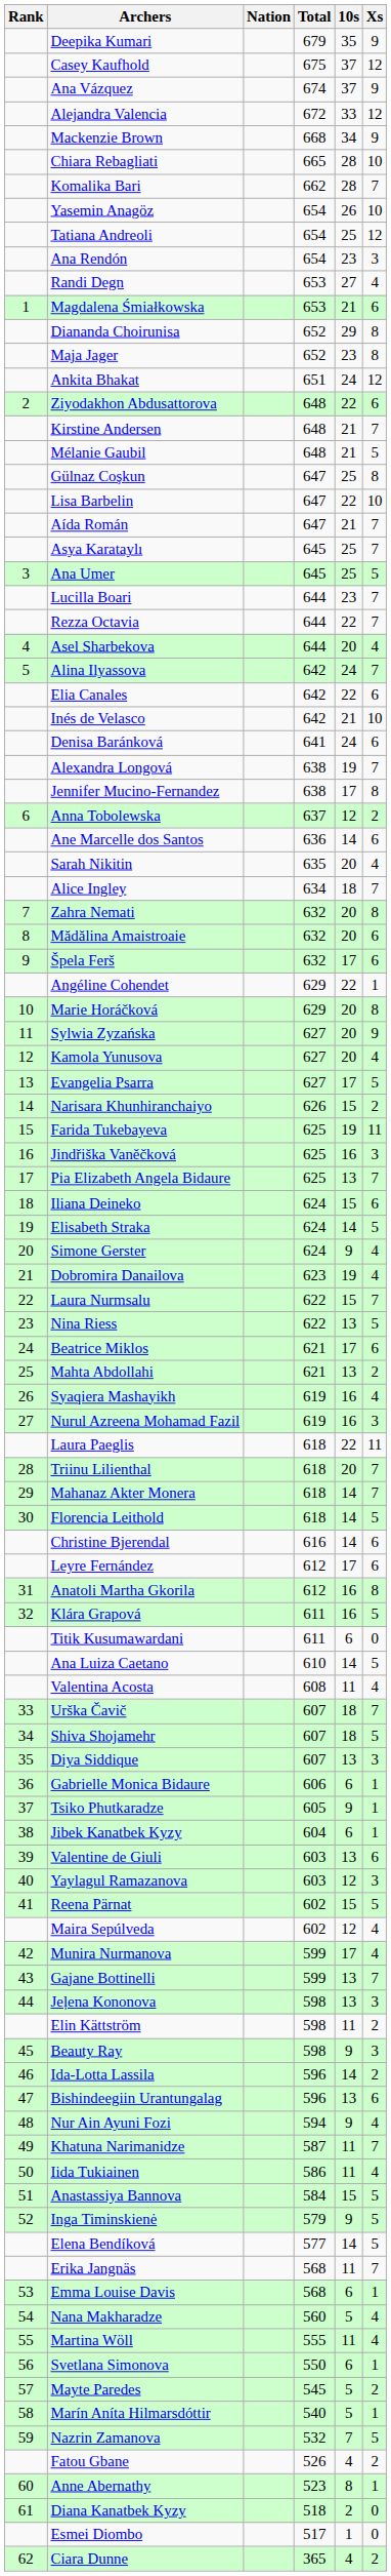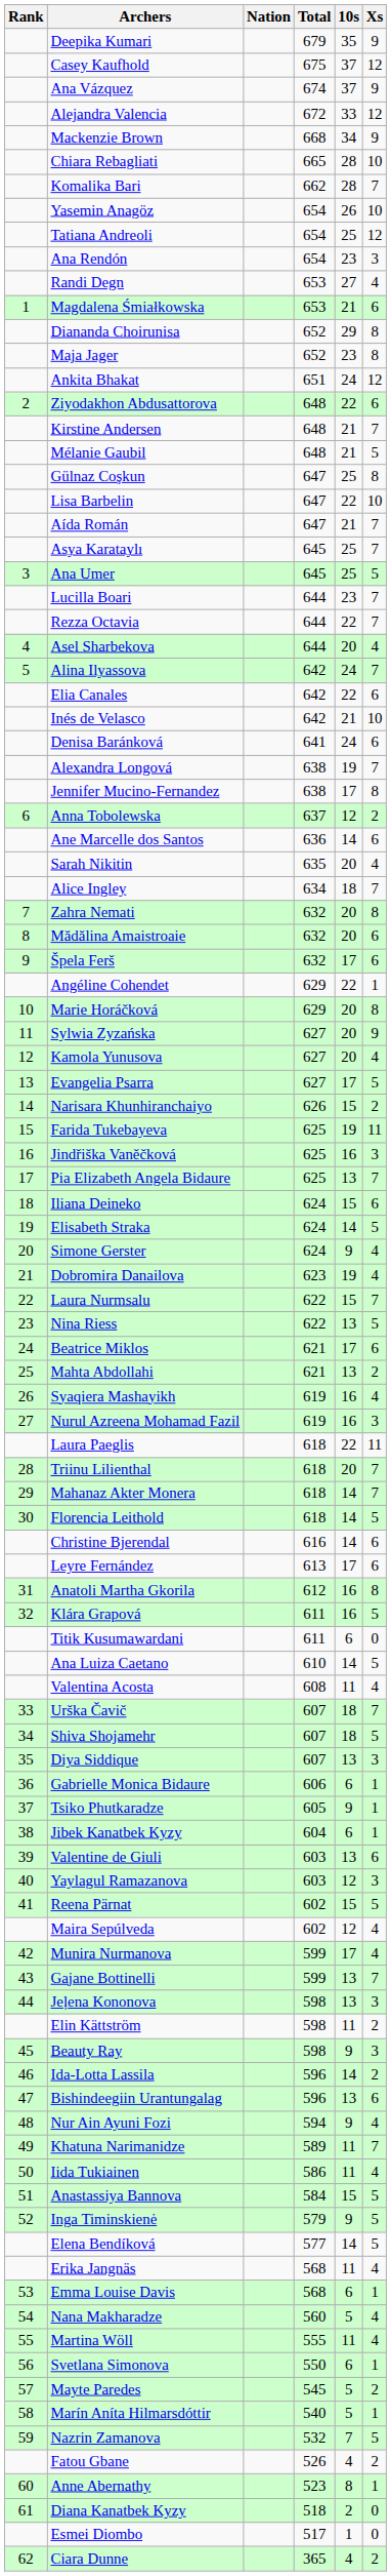 <table class="wikitable sortable mw-collapsible mw-collapsed" style="text-align:center">
 <tr>
 <th>Rank</th>
 <th>Archers</th>
 <th>Nation</th>
 <th>Total</th>
 <th>10s</th>
 <th>Xs</th>
 </tr>
 <tr>
 <td></td>
 <td align=left><a href='#'>Deepika Kumari</a></td>
 <td align=left></td>
 <td>679</td>
 <td>35</td>
 <td>9</td>
 </tr>
 <tr>
 <td></td>
 <td align=left><a href='#'>Casey Kaufhold</a></td>
 <td align=left></td>
 <td>675</td>
 <td>37</td>
 <td>12</td>
 </tr>
 <tr>
 <td></td>
 <td align=left><a href='#'>Ana Vázquez</a></td>
 <td align=left></td>
 <td>674</td>
 <td>37</td>
 <td>9</td>
 </tr>
 <tr>
 <td></td>
 <td align=left><a href='#'>Alejandra Valencia</a></td>
 <td align=left></td>
 <td>672</td>
 <td>33</td>
 <td>12</td>
 </tr>
 <tr>
 <td></td>
 <td align=left><a href='#'>Mackenzie Brown</a></td>
 <td align=left></td>
 <td>668</td>
 <td>34</td>
 <td>9</td>
 </tr>
 <tr>
 <td></td>
 <td align=left><a href='#'>Chiara Rebagliati</a></td>
 <td align=left></td>
 <td>665</td>
 <td>28</td>
 <td>10</td>
 </tr>
 <tr>
 <td></td>
 <td align=left><a href='#'>Komalika Bari</a></td>
 <td align=left></td>
 <td>662</td>
 <td>28</td>
 <td>7</td>
 </tr>
 <tr>
 <td></td>
 <td align=left><a href='#'>Yasemin Anagöz</a></td>
 <td align=left></td>
 <td>654</td>
 <td>26</td>
 <td>10</td>
 </tr>
 <tr>
 <td></td>
 <td align=left><a href='#'>Tatiana Andreoli</a></td>
 <td align=left></td>
 <td>654</td>
 <td>25</td>
 <td>12</td>
 </tr>
 <tr>
 <td></td>
 <td align=left><a href='#'>Ana Rendón</a></td>
 <td align=left></td>
 <td>654</td>
 <td>23</td>
 <td>3</td>
 </tr>
 <tr>
 <td></td>
 <td align=left><a href='#'>Randi Degn</a></td>
 <td align=left></td>
 <td>653</td>
 <td>27</td>
 <td>4</td>
 </tr>
 <tr bgcolor=ccffcc>
 <td>1</td>
 <td align=left><a href='#'>Magdalena Śmiałkowska</a></td>
 <td align=left></td>
 <td>653</td>
 <td>21</td>
 <td>6</td>
 </tr>
 <tr>
 <td></td>
 <td align=left><a href='#'>Diananda Choirunisa</a></td>
 <td align=left></td>
 <td>652</td>
 <td>29</td>
 <td>8</td>
 </tr>
 <tr>
 <td></td>
 <td align=left><a href='#'>Maja Jager</a></td>
 <td align=left></td>
 <td>652</td>
 <td>23</td>
 <td>8</td>
 </tr>
 <tr>
 <td></td>
 <td align=left><a href='#'>Ankita Bhakat</a></td>
 <td align=left></td>
 <td>651</td>
 <td>24</td>
 <td>12</td>
 </tr>
 <tr bgcolor=ccffcc>
 <td>2</td>
 <td align=left><a href='#'>Ziyodakhon Abdusattorova</a></td>
 <td align=left></td>
 <td>648</td>
 <td>22</td>
 <td>6</td>
 </tr>
 <tr>
 <td></td>
 <td align=left><a href='#'>Kirstine Andersen</a></td>
 <td align=left></td>
 <td>648</td>
 <td>21</td>
 <td>7</td>
 </tr>
 <tr>
 <td></td>
 <td align=left><a href='#'>Mélanie Gaubil</a></td>
 <td align=left></td>
 <td>648</td>
 <td>21</td>
 <td>5</td>
 </tr>
 <tr>
 <td></td>
 <td align=left><a href='#'>Gülnaz Coşkun</a></td>
 <td align=left></td>
 <td>647</td>
 <td>25</td>
 <td>8</td>
 </tr>
 <tr>
 <td></td>
 <td align=left><a href='#'>Lisa Barbelin</a></td>
 <td align=left></td>
 <td>647</td>
 <td>22</td>
 <td>10</td>
 </tr>
 <tr>
 <td></td>
 <td align=left><a href='#'>Aída Román</a></td>
 <td align=left></td>
 <td>647</td>
 <td>21</td>
 <td>7</td>
 </tr>
 <tr>
 <td></td>
 <td align=left><a href='#'>Asya Karataylı</a></td>
 <td align=left></td>
 <td>645</td>
 <td>25</td>
 <td>7</td>
 </tr>
 <tr bgcolor=ccffcc>
 <td>3</td>
 <td align=left><a href='#'>Ana Umer</a></td>
 <td align=left></td>
 <td>645</td>
 <td>25</td>
 <td>5</td>
 </tr>
 <tr>
 <td></td>
 <td align=left><a href='#'>Lucilla Boari</a></td>
 <td align=left></td>
 <td>644</td>
 <td>23</td>
 <td>7</td>
 </tr>
 <tr>
 <td></td>
 <td align=left><a href='#'>Rezza Octavia</a></td>
 <td align=left></td>
 <td>644</td>
 <td>22</td>
 <td>7</td>
 </tr>
 <tr bgcolor=ccffcc>
 <td>4</td>
 <td align=left><a href='#'>Asel Sharbekova</a></td>
 <td align=left></td>
 <td>644</td>
 <td>20</td>
 <td>4</td>
 </tr>
 <tr bgcolor=ccffcc>
 <td>5</td>
 <td align=left><a href='#'>Alina Ilyassova</a></td>
 <td align=left></td>
 <td>642</td>
 <td>24</td>
 <td>7</td>
 </tr>
 <tr>
 <td></td>
 <td align=left><a href='#'>Elia Canales</a></td>
 <td align=left></td>
 <td>642</td>
 <td>22</td>
 <td>6</td>
 </tr>
 <tr>
 <td></td>
 <td align=left><a href='#'>Inés de Velasco</a></td>
 <td align=left></td>
 <td>642</td>
 <td>21</td>
 <td>10</td>
 </tr>
 <tr>
 <td></td>
 <td align=left><a href='#'>Denisa Baránková</a></td>
 <td align=left></td>
 <td>641</td>
 <td>24</td>
 <td>6</td>
 </tr>
 <tr>
 <td></td>
 <td align=left><a href='#'>Alexandra Longová</a></td>
 <td align=left></td>
 <td>638</td>
 <td>19</td>
 <td>7</td>
 </tr>
 <tr>
 <td></td>
 <td align=left><a href='#'>Jennifer Mucino-Fernandez</a></td>
 <td align=left></td>
 <td>638</td>
 <td>17</td>
 <td>8</td>
 </tr>
 <tr bgcolor=ccffcc>
 <td>6</td>
 <td align=left><a href='#'>Anna Tobolewska</a></td>
 <td align=left></td>
 <td>637</td>
 <td>12</td>
 <td>2</td>
 </tr>
 <tr>
 <td></td>
 <td align=left><a href='#'>Ane Marcelle dos Santos</a></td>
 <td align=left></td>
 <td>636</td>
 <td>14</td>
 <td>6</td>
 </tr>
 <tr>
 <td></td>
 <td align=left><a href='#'>Sarah Nikitin</a></td>
 <td align=left></td>
 <td>635</td>
 <td>20</td>
 <td>4</td>
 </tr>
 <tr>
 <td></td>
 <td align=left><a href='#'>Alice Ingley</a></td>
 <td align=left></td>
 <td>634</td>
 <td>18</td>
 <td>7</td>
 </tr>
 <tr bgcolor=ccffcc>
 <td>7</td>
 <td align=left><a href='#'>Zahra Nemati</a></td>
 <td align=left></td>
 <td>632</td>
 <td>20</td>
 <td>8</td>
 </tr>
 <tr bgcolor=ccffcc>
 <td>8</td>
 <td align=left><a href='#'>Mădălina Amaistroaie</a></td>
 <td align=left></td>
 <td>632</td>
 <td>20</td>
 <td>6</td>
 </tr>
 <tr bgcolor=ccffcc>
 <td>9</td>
 <td align=left><a href='#'>Špela Ferš</a></td>
 <td align=left></td>
 <td>632</td>
 <td>17</td>
 <td>6</td>
 </tr>
 <tr>
 <td></td>
 <td align=left><a href='#'>Angéline Cohendet</a></td>
 <td align=left></td>
 <td>629</td>
 <td>22</td>
 <td>1</td>
 </tr>
 <tr bgcolor=ccffcc>
 <td>10</td>
 <td align=left><a href='#'>Marie Horáčková</a></td>
 <td align=left></td>
 <td>629</td>
 <td>20</td>
 <td>8</td>
 </tr>
 <tr bgcolor=ccffcc>
 <td>11</td>
 <td align=left><a href='#'>Sylwia Zyzańska</a></td>
 <td align=left></td>
 <td>627</td>
 <td>20</td>
 <td>9</td>
 </tr>
 <tr bgcolor=ccffcc>
 <td>12</td>
 <td align=left><a href='#'>Kamola Yunusova</a></td>
 <td align=left></td>
 <td>627</td>
 <td>20</td>
 <td>4</td>
 </tr>
 <tr bgcolor=ccffcc>
 <td>13</td>
 <td align=left><a href='#'>Evangelia Psarra</a></td>
 <td align=left></td>
 <td>627</td>
 <td>17</td>
 <td>5</td>
 </tr>
 <tr bgcolor=ccffcc>
 <td>14</td>
 <td align=left><a href='#'>Narisara Khunhiranchaiyo</a></td>
 <td align=left></td>
 <td>626</td>
 <td>15</td>
 <td>2</td>
 </tr>
 <tr bgcolor=ccffcc>
 <td>15</td>
 <td align=left><a href='#'>Farida Tukebayeva</a></td>
 <td align=left></td>
 <td>625</td>
 <td>19</td>
 <td>11</td>
 </tr>
 <tr bgcolor=ccffcc>
 <td>16</td>
 <td align=left><a href='#'>Jindřiška Vaněčková</a></td>
 <td align=left></td>
 <td>625</td>
 <td>16</td>
 <td>3</td>
 </tr>
 <tr bgcolor=ccffcc>
 <td>17</td>
 <td align=left><a href='#'>Pia Elizabeth Angela Bidaure</a></td>
 <td align=left></td>
 <td>625</td>
 <td>13</td>
 <td>7</td>
 </tr>
 <tr bgcolor=ccffcc>
 <td>18</td>
 <td align=left><a href='#'>Iliana Deineko</a></td>
 <td align=left></td>
 <td>624</td>
 <td>15</td>
 <td>6</td>
 </tr>
 <tr bgcolor=ccffcc>
 <td>19</td>
 <td align=left><a href='#'>Elisabeth Straka</a></td>
 <td align=left></td>
 <td>624</td>
 <td>14</td>
 <td>5</td>
 </tr>
 <tr bgcolor=ccffcc>
 <td>20</td>
 <td align=left><a href='#'>Simone Gerster</a></td>
 <td align=left></td>
 <td>624</td>
 <td>9</td>
 <td>4</td>
 </tr>
 <tr bgcolor=ccffcc>
 <td>21</td>
 <td align=left><a href='#'>Dobromira Danailova</a></td>
 <td align=left></td>
 <td>623</td>
 <td>19</td>
 <td>4</td>
 </tr>
 <tr bgcolor=ccffcc>
 <td>22</td>
 <td align=left><a href='#'>Laura Nurmsalu</a></td>
 <td align=left></td>
 <td>622</td>
 <td>15</td>
 <td>7</td>
 </tr>
 <tr bgcolor=ccffcc>
 <td>23</td>
 <td align=left><a href='#'>Nina Riess</a></td>
 <td align=left></td>
 <td>622</td>
 <td>13</td>
 <td>5</td>
 </tr>
 <tr bgcolor=ccffcc>
 <td>24</td>
 <td align=left><a href='#'>Beatrice Miklos</a></td>
 <td align=left></td>
 <td>621</td>
 <td>17</td>
 <td>6</td>
 </tr>
 <tr bgcolor=ccffcc>
 <td>25</td>
 <td align=left><a href='#'>Mahta Abdollahi</a></td>
 <td align=left></td>
 <td>621</td>
 <td>13</td>
 <td>2</td>
 </tr>
 <tr bgcolor=ccffcc>
 <td>26</td>
 <td align=left><a href='#'>Syaqiera Mashayikh</a></td>
 <td align=left></td>
 <td>619</td>
 <td>16</td>
 <td>4</td>
 </tr>
 <tr bgcolor=ccffcc>
 <td>27</td>
 <td align=left><a href='#'>Nurul Azreena Mohamad Fazil</a></td>
 <td align=left></td>
 <td>619</td>
 <td>16</td>
 <td>3</td>
 </tr>
 <tr>
 <td></td>
 <td align=left><a href='#'>Laura Paeglis</a></td>
 <td align=left></td>
 <td>618</td>
 <td>22</td>
 <td>11</td>
 </tr>
 <tr bgcolor=ccffcc>
 <td>28</td>
 <td align=left><a href='#'>Triinu Lilienthal</a></td>
 <td align=left></td>
 <td>618</td>
 <td>20</td>
 <td>7</td>
 </tr>
 <tr bgcolor=ccffcc>
 <td>29</td>
 <td align=left><a href='#'>Mahanaz Akter Monera</a></td>
 <td align=left></td>
 <td>618</td>
 <td>14</td>
 <td>7</td>
 </tr>
 <tr bgcolor=ccffcc>
 <td>30</td>
 <td align=left><a href='#'>Florencia Leithold</a></td>
 <td align=left></td>
 <td>618</td>
 <td>14</td>
 <td>5</td>
 </tr>
 <tr>
 <td></td>
 <td align=left><a href='#'>Christine Bjerendal</a></td>
 <td align=left></td>
 <td>616</td>
 <td>14</td>
 <td>6</td>
 </tr>
 <tr>
 <td></td>
 <td align=left><a href='#'>Leyre Fernández</a></td>
 <td align=left></td>
-<td>612</td>
+<td>613</td>
 <td>17</td>
 <td>6</td>
 </tr>
 <tr bgcolor=ccffcc>
 <td>31</td>
 <td align=left><a href='#'>Anatoli Martha Gkorila</a></td>
 <td align=left></td>
 <td>612</td>
 <td>16</td>
 <td>8</td>
 </tr>
 <tr bgcolor=ccffcc>
 <td>32</td>
 <td align=left><a href='#'>Klára Grapová</a></td>
 <td align=left></td>
 <td>611</td>
 <td>16</td>
 <td>5</td>
 </tr>
 <tr>
 <td></td>
 <td align=left><a href='#'>Titik Kusumawardani</a></td>
 <td align=left></td>
 <td>611</td>
 <td>6</td>
 <td>0</td>
 </tr>
 <tr>
 <td></td>
 <td align=left><a href='#'>Ana Luiza Caetano</a></td>
 <td align=left></td>
 <td>610</td>
 <td>14</td>
 <td>5</td>
 </tr>
 <tr>
 <td></td>
 <td align=left><a href='#'>Valentina Acosta</a></td>
 <td align=left></td>
 <td>608</td>
 <td>11</td>
 <td>4</td>
 </tr>
 <tr bgcolor=ccffcc>
 <td>33</td>
 <td align=left><a href='#'>Urška Čavič</a></td>
 <td align=left></td>
 <td>607</td>
 <td>18</td>
 <td>7</td>
 </tr>
 <tr bgcolor=ccffcc>
 <td>34</td>
 <td align=left><a href='#'>Shiva Shojamehr</a></td>
 <td align=left></td>
 <td>607</td>
 <td>18</td>
 <td>5</td>
 </tr>
 <tr bgcolor=ccffcc>
 <td>35</td>
 <td align=left><a href='#'>Diya Siddique</a></td>
 <td align=left></td>
 <td>607</td>
 <td>13</td>
 <td>3</td>
 </tr>
 <tr bgcolor=ccffcc>
 <td>36</td>
 <td align=left><a href='#'>Gabrielle Monica Bidaure</a></td>
 <td align=left></td>
 <td>606</td>
 <td>6</td>
 <td>1</td>
 </tr>
 <tr bgcolor=ccffcc>
 <td>37</td>
 <td align=left><a href='#'>Tsiko Phutkaradze</a></td>
 <td align=left></td>
 <td>605</td>
 <td>9</td>
 <td>1</td>
 </tr>
 <tr bgcolor=ccffcc>
 <td>38</td>
 <td align=left><a href='#'>Jibek Kanatbek Kyzy</a></td>
 <td align=left></td>
 <td>604</td>
 <td>6</td>
 <td>1</td>
 </tr>
 <tr bgcolor=ccffcc>
 <td>39</td>
 <td align=left><a href='#'>Valentine de Giuli</a></td>
 <td align=left></td>
 <td>603</td>
 <td>13</td>
 <td>6</td>
 </tr>
 <tr bgcolor=ccffcc>
 <td>40</td>
 <td align=left><a href='#'>Yaylagul Ramazanova</a></td>
 <td align=left></td>
 <td>603</td>
 <td>12</td>
 <td>3</td>
 </tr>
 <tr bgcolor=ccffcc>
 <td>41</td>
 <td align=left><a href='#'>Reena Pärnat</a></td>
 <td align=left></td>
 <td>602</td>
 <td>15</td>
 <td>5</td>
 </tr>
 <tr>
 <td></td>
 <td align=left><a href='#'>Maira Sepúlveda</a></td>
 <td align=left></td>
 <td>602</td>
 <td>12</td>
 <td>4</td>
 </tr>
 <tr bgcolor=ccffcc>
 <td>42</td>
 <td align=left><a href='#'>Munira Nurmanova</a></td>
 <td align=left></td>
 <td>599</td>
 <td>17</td>
 <td>4</td>
 </tr>
 <tr bgcolor=ccffcc>
 <td>43</td>
 <td align=left><a href='#'>Gajane Bottinelli</a></td>
 <td align=left></td>
 <td>599</td>
 <td>13</td>
 <td>7</td>
 </tr>
 <tr bgcolor=ccffcc>
 <td>44</td>
 <td align=left><a href='#'>Jeļena Kononova</a></td>
 <td align=left></td>
 <td>598</td>
 <td>13</td>
 <td>3</td>
 </tr>
 <tr>
 <td></td>
 <td align=left><a href='#'>Elin Kättström</a></td>
 <td align=left></td>
 <td>598</td>
 <td>11</td>
 <td>2</td>
 </tr>
 <tr bgcolor=ccffcc>
 <td>45</td>
 <td align=left><a href='#'>Beauty Ray</a></td>
 <td align=left></td>
 <td>598</td>
 <td>9</td>
 <td>3</td>
 </tr>
 <tr bgcolor=ccffcc>
 <td>46</td>
 <td align=left><a href='#'>Ida-Lotta Lassila</a></td>
 <td align=left></td>
 <td>596</td>
 <td>14</td>
 <td>2</td>
 </tr>
 <tr bgcolor=ccffcc>
 <td>47</td>
 <td align=left><a href='#'>Bishindeegiin Urantungalag</a></td>
 <td align=left></td>
 <td>596</td>
 <td>13</td>
 <td>6</td>
 </tr>
 <tr bgcolor=ccffcc>
 <td>48</td>
 <td align=left><a href='#'>Nur Ain Ayuni Fozi</a></td>
 <td align=left></td>
 <td>594</td>
 <td>9</td>
 <td>4</td>
 </tr>
 <tr bgcolor=ccffcc>
 <td>49</td>
 <td align=left><a href='#'>Khatuna Narimanidze</a></td>
 <td align=left></td>
-<td>587</td>
+<td>589</td>
 <td>11</td>
 <td>7</td>
 </tr>
 <tr bgcolor=ccffcc>
 <td>50</td>
 <td align=left><a href='#'>Iida Tukiainen</a></td>
 <td align=left></td>
 <td>586</td>
 <td>11</td>
 <td>4</td>
 </tr>
 <tr bgcolor=ccffcc>
 <td>51</td>
 <td align=left><a href='#'>Anastassiya Bannova</a></td>
 <td align=left></td>
 <td>584</td>
 <td>15</td>
 <td>5</td>
 </tr>
 <tr bgcolor=ccffcc>
 <td>52</td>
 <td align=left><a href='#'>Inga Timinskienė</a></td>
 <td align=left></td>
 <td>579</td>
 <td>9</td>
 <td>5</td>
 </tr>
 <tr>
 <td></td>
 <td align=left><a href='#'>Elena Bendíková</a></td>
 <td align=left></td>
 <td>577</td>
 <td>14</td>
 <td>5</td>
 </tr>
 <tr>
 <td></td>
 <td align=left><a href='#'>Erika Jangnäs</a></td>
 <td align=left></td>
 <td>568</td>
 <td>11</td>
-<td>7</td>
+<td>4</td>
 </tr>
 <tr bgcolor=ccffcc>
 <td>53</td>
 <td align=left><a href='#'>Emma Louise Davis</a></td>
 <td align=left></td>
 <td>568</td>
 <td>6</td>
 <td>1</td>
 </tr>
 <tr bgcolor=ccffcc>
 <td>54</td>
 <td align=left><a href='#'>Nana Makharadze</a></td>
 <td align=left></td>
 <td>560</td>
 <td>5</td>
 <td>4</td>
 </tr>
 <tr bgcolor=ccffcc>
 <td>55</td>
 <td align=left><a href='#'>Martina Wöll</a></td>
 <td align=left></td>
 <td>555</td>
 <td>11</td>
 <td>4</td>
 </tr>
 <tr bgcolor=ccffcc>
 <td>56</td>
 <td align=left><a href='#'>Svetlana Simonova</a></td>
 <td align=left></td>
 <td>550</td>
 <td>6</td>
 <td>1</td>
 </tr>
 <tr bgcolor=ccffcc>
 <td>57</td>
 <td align=left><a href='#'>Mayte Paredes</a></td>
 <td align=left></td>
 <td>545</td>
 <td>5</td>
 <td>2</td>
 </tr>
 <tr bgcolor=ccffcc>
 <td>58</td>
 <td align=left><a href='#'>Marín Aníta Hilmarsdóttir</a></td>
 <td align=left></td>
 <td>540</td>
 <td>5</td>
 <td>1</td>
 </tr>
 <tr bgcolor=ccffcc>
 <td>59</td>
 <td align=left><a href='#'>Nazrin Zamanova</a></td>
 <td align=left></td>
 <td>532</td>
 <td>7</td>
 <td>5</td>
 </tr>
 <tr>
 <td></td>
 <td align=left><a href='#'>Fatou Gbane</a></td>
 <td align=left></td>
 <td>526</td>
 <td>4</td>
 <td>2</td>
 </tr>
 <tr bgcolor=ccffcc>
 <td>60</td>
 <td align=left><a href='#'>Anne Abernathy</a></td>
 <td align=left></td>
 <td>523</td>
 <td>8</td>
 <td>1</td>
 </tr>
 <tr bgcolor=ccffcc>
 <td>61</td>
 <td align=left><a href='#'>Diana Kanatbek Kyzy</a></td>
 <td align=left></td>
 <td>518</td>
 <td>2</td>
 <td>0</td>
 </tr>
 <tr>
 <td></td>
 <td align=left><a href='#'>Esmei Diombo</a></td>
 <td align=left></td>
 <td>517</td>
 <td>1</td>
 <td>0</td>
 </tr>
 <tr bgcolor=ccffcc>
 <td>62</td>
 <td align=left><a href='#'>Ciara Dunne</a></td>
 <td align=left></td>
 <td>365</td>
 <td>4</td>
 <td>2</td>
 </tr>
 </table>
